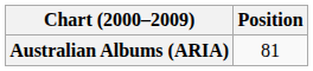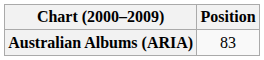 <table class="wikitable sortable plainrowheaders">
 <tr>
 <th scope="col">Chart (2000–2009)</th>
 <th scope="col">Position</th>
 </tr>
 <tr>
 <th scope="row">Australian Albums (ARIA)</th>
-<td align="center">81</td>
+<td align="center">83</td>
 </tr>
 </table>
